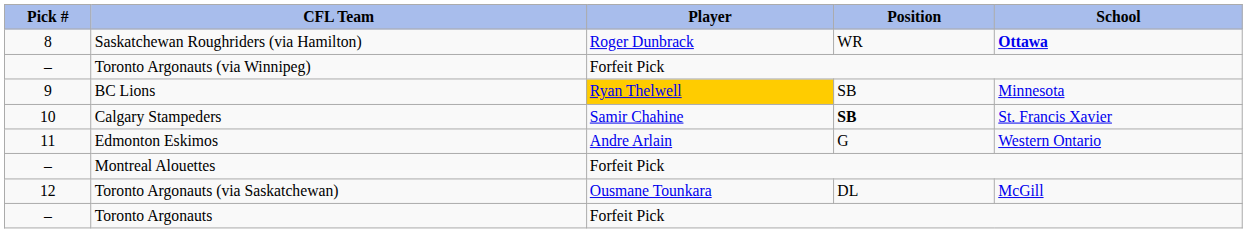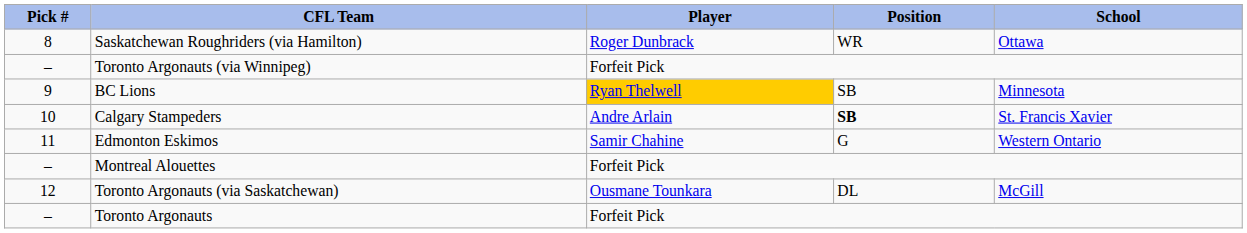 <table class="wikitable" style="width: 100%">
 <tr>
 <th style="background:#a8bdec; width:7%;">Pick #</th>
 <th style="width:40%; background:#a8bdec;">CFL Team</th>
 <th style="width:20%; background:#a8bdec;">Player</th>
 <th style="width:13%; background:#a8bdec;">Position</th>
 <th style="width:20%; background:#a8bdec;">School</th>
 </tr>
 <tr>
 <td align=center>8</td>
 <td>Saskatchewan Roughriders (via Hamilton)</td>
 <td><a href='#'>Roger Dunbrack</a></td>
 <td>WR</td>
-<td><strong><a href='#'>Ottawa</a></strong></td>
+<td><a href='#'>Ottawa</a></td>
 </tr>
 <tr>
 <td align=center>–</td>
 <td>Toronto Argonauts (via Winnipeg)</td>
 <td colspan="3">Forfeit Pick</td>
 </tr>
 <tr>
 <td align=center>9</td>
 <td>BC Lions</td>
 <td bgcolor="#FFCC00"><a href='#'>Ryan Thelwell</a></td>
 <td>SB</td>
 <td><a href='#'>Minnesota</a></td>
 </tr>
 <tr>
 <td align=center>10</td>
 <td>Calgary Stampeders</td>
-<td><a href='#'>Samir Chahine</a></td>
+<td><a href='#'>Andre Arlain</a></td>
 <td><strong>SB</strong></td>
 <td><a href='#'>St. Francis Xavier</a></td>
 </tr>
 <tr>
 <td align=center>11</td>
 <td>Edmonton Eskimos</td>
-<td><a href='#'>Andre Arlain</a></td>
+<td><a href='#'>Samir Chahine</a></td>
 <td>G</td>
 <td><a href='#'>Western Ontario</a></td>
 </tr>
 <tr>
 <td align=center>–</td>
 <td>Montreal Alouettes</td>
 <td colspan="3">Forfeit Pick</td>
 </tr>
 <tr>
 <td align=center>12</td>
 <td>Toronto Argonauts (via Saskatchewan)</td>
 <td><a href='#'>Ousmane Tounkara</a></td>
 <td>DL</td>
 <td><a href='#'>McGill</a></td>
 </tr>
 <tr>
 <td align=center>–</td>
 <td>Toronto Argonauts</td>
 <td colspan="3">Forfeit Pick</td>
 </tr>
 </table>
